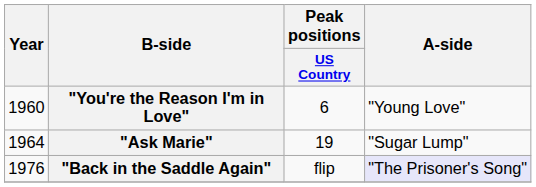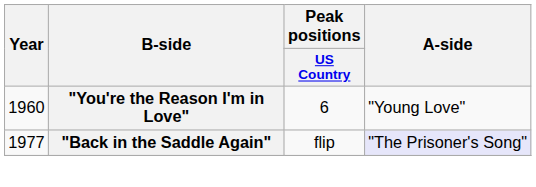 <table class="wikitable plainrowheaders" style="text-align:center;">
 <tr>
 <th rowspan="2">Year</th>
 <th rowspan="2" style="width:14em;">B-side</th>
 <th>Peak positions</th>
 <th rowspan="2">A-side</th>
 </tr>
 <tr style="font-size:smaller;">
 <th width="65"><a href='#'>US Country</a><br></th>
 </tr>
 <tr>
 <td>1960</td>
 <th scope="row">"You're the Reason I'm in Love"</th>
 <td>6</td>
 <td align="left">"Young Love"</td>
 </tr>
 <tr>
-<td>1964</td>
-<th scope="row">"Ask Marie"</th>
-<td>19</td>
-<td align="left">"Sugar Lump"</td>
-</tr>
-<tr>
-<td>1976</td>
+<td>1977</td>
 <th scope="row">"Back in the Saddle Again"</th>
 <td>flip</td>
 <td align="left" style="background: lavender;">"The Prisoner's Song"</td>
 </tr>
 <tr>
 </tr>
 </table>
